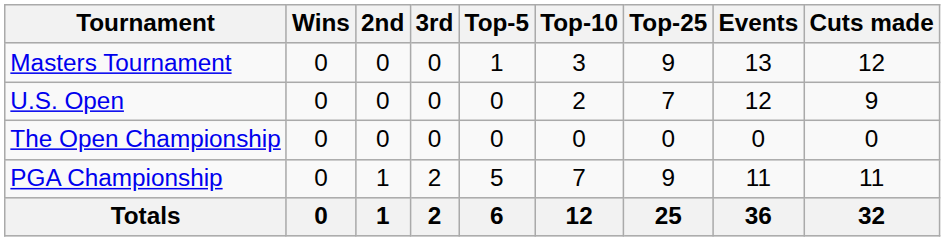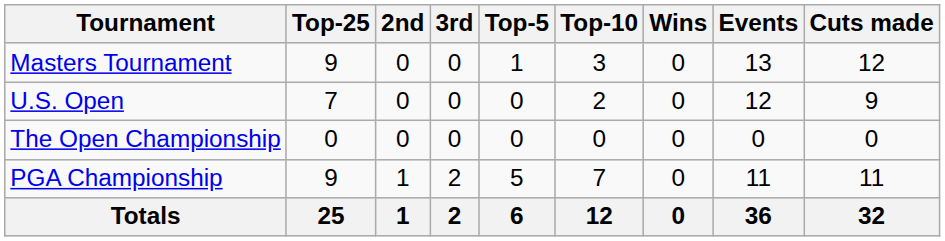 <table class=wikitable style=text-align:center>
 <tr>
 <th>Tournament</th>
-<th>Wins</th>
+<th>Top-25</th>
 <th>2nd</th>
 <th>3rd</th>
 <th>Top-5</th>
 <th>Top-10</th>
-<th>Top-25</th>
+<th>Wins</th>
 <th>Events</th>
 <th>Cuts made</th>
 </tr>
 <tr>
 <td align=left><a href='#'>Masters Tournament</a></td>
-<td>0</td>
+<td>9</td>
 <td>0</td>
 <td>0</td>
 <td>1</td>
 <td>3</td>
-<td>9</td>
+<td>0</td>
 <td>13</td>
 <td>12</td>
 </tr>
 <tr>
 <td align=left><a href='#'>U.S. Open</a></td>
-<td>0</td>
+<td>7</td>
 <td>0</td>
 <td>0</td>
 <td>0</td>
 <td>2</td>
-<td>7</td>
+<td>0</td>
 <td>12</td>
 <td>9</td>
 </tr>
 <tr>
 <td align=left><a href='#'>The Open Championship</a></td>
 <td>0</td>
 <td>0</td>
 <td>0</td>
 <td>0</td>
 <td>0</td>
 <td>0</td>
 <td>0</td>
 <td>0</td>
 </tr>
 <tr>
 <td align=left><a href='#'>PGA Championship</a></td>
-<td>0</td>
+<td>9</td>
 <td>1</td>
 <td>2</td>
 <td>5</td>
 <td>7</td>
-<td>9</td>
+<td>0</td>
 <td>11</td>
 <td>11</td>
 </tr>
 <tr>
 <th>Totals</th>
-<th>0</th>
+<th>25</th>
 <th>1</th>
 <th>2</th>
 <th>6</th>
 <th>12</th>
-<th>25</th>
+<th>0</th>
 <th>36</th>
 <th>32</th>
 </tr>
 </table>
